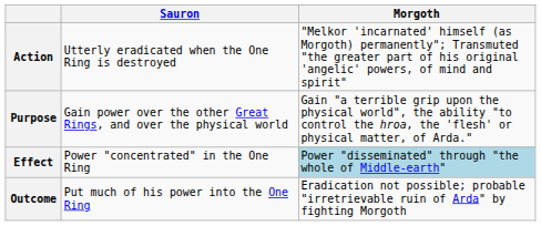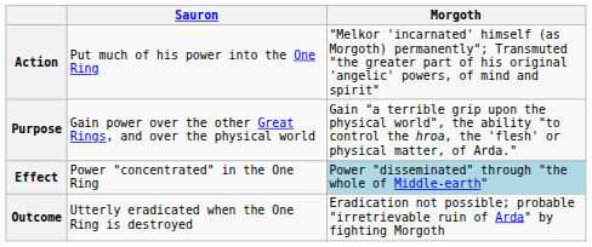 <table class="wikitable" style="margin: 1em auto;">
 <tr>
 <th style="width:  60px;"> </th>
 <th style="width: 275px;"><a href='#'>Sauron</a></th>
 <th style="width: 275px;">Morgoth</th>
 </tr>
 <tr>
 <th>Action</th>
-<td>Utterly eradicated when the One Ring is destroyed</td>
+<td>Put much of his power into the <a href='#'>One Ring</a></td>
 <td>"Melkor 'incarnated' himself (as Morgoth) permanently"; Transmuted "the greater part of his original 'angelic' powers, of mind and spirit"</td>
 </tr>
 <tr>
 <th>Purpose</th>
 <td>Gain power over the other <a href='#'>Great Rings</a>, and over the physical world</td>
 <td>Gain "a terrible grip upon the physical world", the ability "to control the <em>hroa</em>, the 'flesh' or physical matter, of Arda."</td>
 </tr>
 <tr>
 <th>Effect</th>
 <td>Power "concentrated" in the One Ring</td>
 <td style="background: lightblue;">Power "disseminated" through "the whole of <a href='#'>Middle-earth</a>"</td>
 </tr>
 <tr>
 <th>Outcome</th>
-<td>Put much of his power into the <a href='#'>One Ring</a></td>
+<td>Utterly eradicated when the One Ring is destroyed</td>
 <td>Eradication not possible; probable "irretrievable ruin of <a href='#'>Arda</a>" by fighting Morgoth</td>
 </tr>
 </table>
